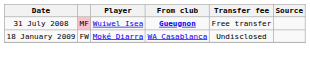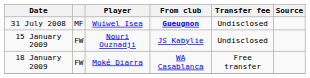 <table class="wikitable sortable" style="width:70%; text-align:center; font-size:85%; text-align:centre;">
 <tr>
 <th><strong>Date</strong></th>
 <th><strong></strong></th>
 <th><strong>Player</strong></th>
 <th><strong>From club</strong></th>
 <th><strong>Transfer fee</strong></th>
 <th><strong>Source</strong></th>
 </tr>
 <tr>
 <td>31 July 2008</td>
-<td style="background: pink;">MF</td>
+<td>MF</td>
 <td> <a href='#'>Wuiwel Isea</a></td>
 <td><strong> <a href='#'>Gueugnon</a></strong></td>
-<td>Free transfer</td>
+<td>Undisclosed</td>
+<td></td>
+</tr>
+<tr>
+<td>15 January 2009</td>
+<td>FW</td>
+<td> <a href='#'>Nouri Ouznadji</a></td>
+<td><a href='#'>JS Kabylie</a></td>
+<td>Undisclosed</td>
 <td></td>
 </tr>
 <tr>
 <td>18 January 2009</td>
 <td>FW</td>
 <td> <a href='#'>Moké Diarra</a></td>
 <td> <a href='#'>WA Casablanca</a></td>
-<td>Undisclosed</td>
+<td>Free transfer</td>
 <td></td>
 </tr>
 <tr>
 </tr>
 </table>
